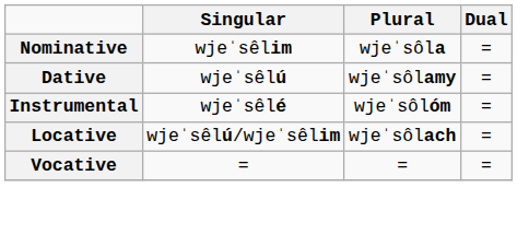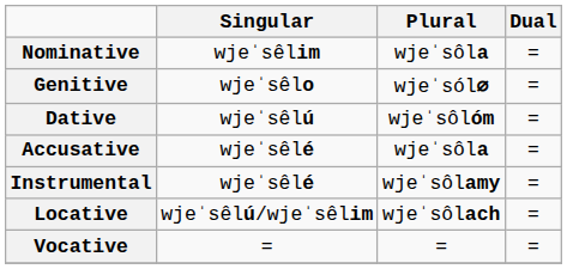 <table class="wikitable" style="text-align:center;">
 <tr>
 <td></td>
 <th>Singular</th>
 <th>Plural</th>
 <th>Dual</th>
 </tr>
 <tr>
 <th>Nominative</th>
 <td>wjeˈsêl<strong>im</strong></td>
 <td>wjeˈsôl<strong>a</strong></td>
 <td>= </td>
 </tr>
 <tr>
+<th>Genitive</th>
+<td>wjeˈsêl<strong>o</strong></td>
+<td>wjeˈsól<strong>∅</strong></td>
+<td>= </td>
+</tr>
+<tr>
 <th>Dative</th>
 <td>wjeˈsêl<strong>ú</strong></td>
-<td>wjeˈsôl<strong>amy</strong></td>
+<td>wjeˈsôl<strong>óm</strong></td>
+<td>= </td>
+</tr>
+<tr>
+<th>Accusative</th>
+<td>wjeˈsêl<strong>é</strong></td>
+<td>wjeˈsôl<strong>a</strong></td>
 <td>= </td>
 </tr>
 <tr>
 <th>Instrumental</th>
 <td>wjeˈsêl<strong>é</strong></td>
-<td>wjeˈsôl<strong>óm</strong></td>
+<td>wjeˈsôl<strong>amy</strong></td>
 <td>= </td>
 </tr>
 <tr>
 <th>Locative</th>
 <td>wjeˈsêl<strong>ú</strong>/wjeˈsêl<strong>im</strong></td>
 <td>wjeˈsôl<strong>ach</strong></td>
 <td>= </td>
 </tr>
 <tr>
 <th>Vocative</th>
 <td>= </td>
 <td>= </td>
 <td>= </td>
 </tr>
 <tr>
 </tr>
 </table>
